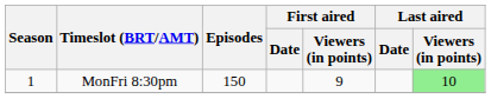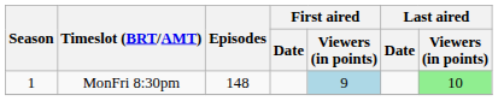 <table class="wikitable" style="text-align: center">
 <tr>
 <th scope="col" rowspan="2">Season</th>
 <th scope="col" rowspan="2">Timeslot (<a href='#'>BRT</a>/<a href='#'>AMT</a>)</th>
 <th scope="col" rowspan="2" colspan="1">Episodes</th>
 <th scope="col" colspan="2">First aired</th>
 <th scope="col" colspan="2">Last aired</th>
 </tr>
 <tr>
 <th scope="col">Date</th>
 <th scope="col">Viewers<br>(in points)</th>
 <th scope="col">Date</th>
 <th scope="col">Viewers<br>(in points)</th>
 </tr>
 <tr>
 <td>1</td>
 <td>MonFri 8:30pm</td>
-<td>150</td>
+<td>148</td>
 <td></td>
-<td>9</td>
+<td style="background: lightblue;">9</td>
 <td></td>
 <td style="background: lightgreen;">10</td>
 </tr>
 <tr>
 </tr>
 </table>
